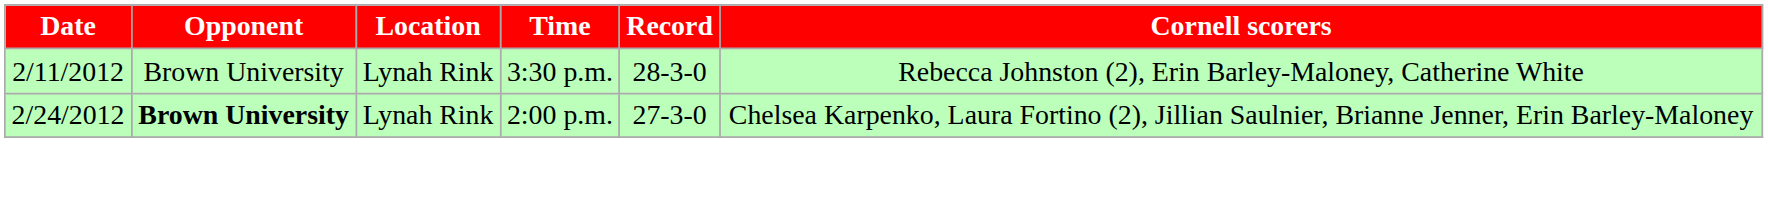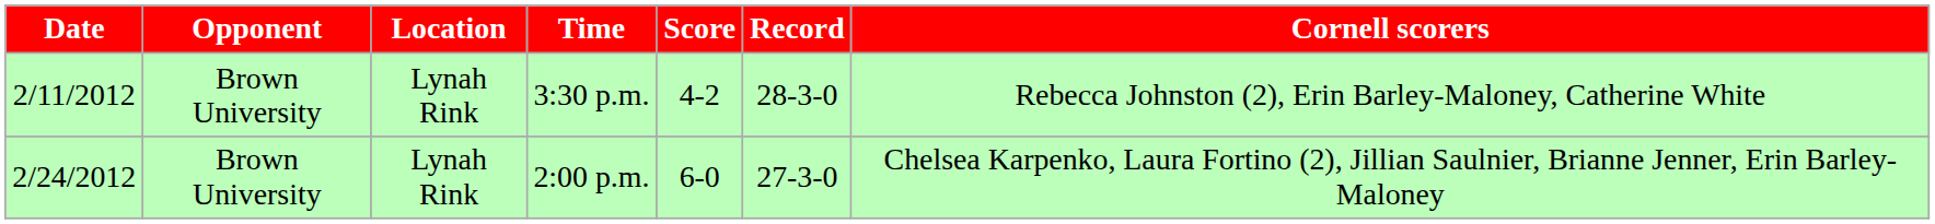 <table class="wikitable" style="width:80%;">
 <tr style="text-align:center; background:red; color:#fff;">
 <td><strong>Date</strong></td>
 <td><strong>Opponent</strong></td>
 <td><strong>Location</strong></td>
 <td><strong>Time</strong></td>
+<td><strong>Score</strong></td>
 <td><strong>Record</strong></td>
 <td><strong>Cornell scorers</strong></td>
 </tr>
 <tr style="text-align:center; background:#bfb;">
 <td>2/11/2012</td>
 <td>Brown University</td>
 <td>Lynah Rink</td>
 <td>3:30 p.m.</td>
+<td>4-2</td>
 <td>28-3-0</td>
 <td>Rebecca Johnston (2), Erin Barley-Maloney, Catherine White</td>
 </tr>
 <tr style="text-align:center; background:#bfb;">
 <td>2/24/2012</td>
-<td><strong>Brown University</strong></td>
+<td>Brown University</td>
 <td>Lynah Rink</td>
 <td>2:00 p.m.</td>
+<td>6-0</td>
 <td>27-3-0</td>
 <td>Chelsea Karpenko, Laura Fortino (2), Jillian Saulnier, Brianne Jenner, Erin Barley-Maloney</td>
 </tr>
 </table>
